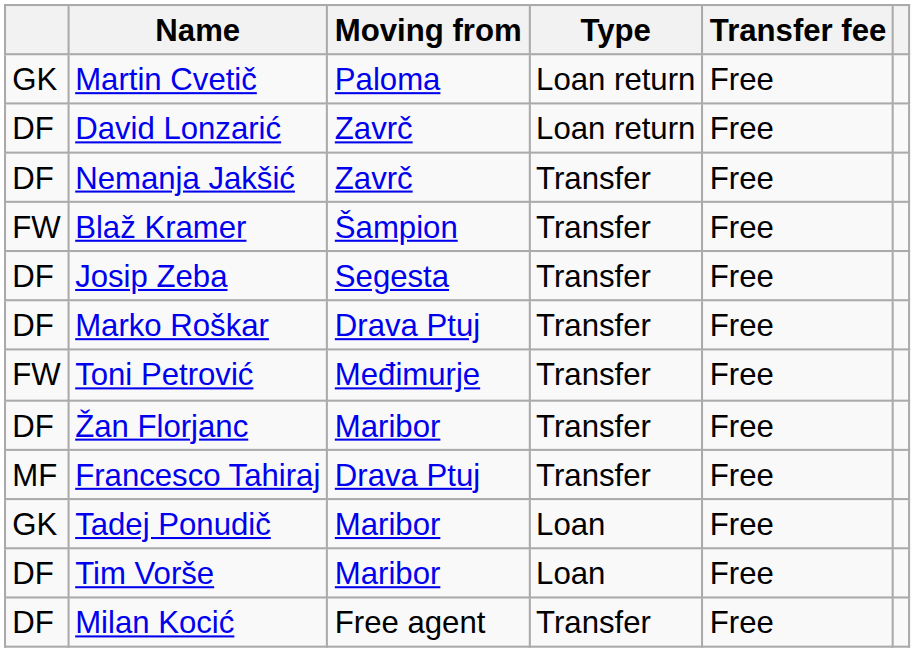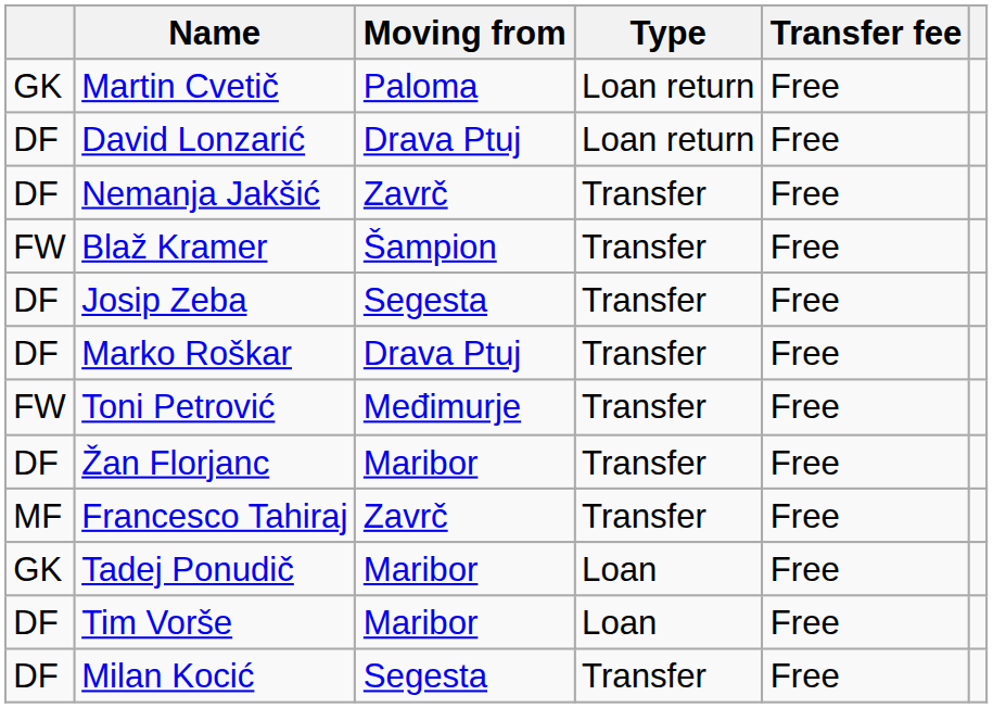 <table class="wikitable sortable" style="font-size:95%;">
 <tr>
 <th></th>
 <th>Name</th>
 <th>Moving from</th>
 <th>Type</th>
 <th>Transfer fee</th>
 <th></th>
 </tr>
 <tr>
 <td>GK</td>
 <td> <a href='#'>Martin Cvetič</a></td>
 <td><a href='#'>Paloma</a></td>
 <td>Loan return</td>
 <td>Free</td>
 <td></td>
 </tr>
 <tr>
 <td>DF</td>
 <td> <a href='#'>David Lonzarić</a></td>
-<td><a href='#'>Zavrč</a></td>
+<td><a href='#'>Drava Ptuj</a></td>
 <td>Loan return</td>
 <td>Free</td>
 <td></td>
 </tr>
 <tr>
 <td>DF</td>
 <td> <a href='#'>Nemanja Jakšić</a></td>
 <td><a href='#'>Zavrč</a></td>
 <td>Transfer</td>
 <td>Free</td>
 <td></td>
 </tr>
 <tr>
 <td>FW</td>
 <td> <a href='#'>Blaž Kramer</a></td>
 <td><a href='#'>Šampion</a></td>
 <td>Transfer</td>
 <td>Free</td>
 <td></td>
 </tr>
 <tr>
 <td>DF</td>
 <td> <a href='#'>Josip Zeba</a></td>
 <td> <a href='#'>Segesta</a></td>
 <td>Transfer</td>
 <td>Free</td>
 <td></td>
 </tr>
 <tr>
 <td>DF</td>
 <td> <a href='#'>Marko Roškar</a></td>
 <td><a href='#'>Drava Ptuj</a></td>
 <td>Transfer</td>
 <td>Free</td>
 <td></td>
 </tr>
 <tr>
 <td>FW</td>
 <td> <a href='#'>Toni Petrović</a></td>
 <td> <a href='#'>Međimurje</a></td>
 <td>Transfer</td>
 <td>Free</td>
 <td></td>
 </tr>
 <tr>
 <td>DF</td>
 <td> <a href='#'>Žan Florjanc</a></td>
 <td><a href='#'>Maribor</a></td>
 <td>Transfer</td>
 <td>Free</td>
 <td></td>
 </tr>
 <tr>
 <td>MF</td>
 <td> <a href='#'>Francesco Tahiraj</a></td>
-<td><a href='#'>Drava Ptuj</a></td>
+<td><a href='#'>Zavrč</a></td>
 <td>Transfer</td>
 <td>Free</td>
 <td></td>
 </tr>
 <tr>
 <td>GK</td>
 <td> <a href='#'>Tadej Ponudič</a></td>
 <td><a href='#'>Maribor</a></td>
 <td>Loan</td>
 <td>Free</td>
 <td></td>
 </tr>
 <tr>
 <td>DF</td>
 <td> <a href='#'>Tim Vorše</a></td>
 <td><a href='#'>Maribor</a></td>
 <td>Loan</td>
 <td>Free</td>
 <td></td>
 </tr>
 <tr>
 <td>DF</td>
 <td> <a href='#'>Milan Kocić</a></td>
-<td>Free agent</td>
+<td> <a href='#'>Segesta</a></td>
 <td>Transfer</td>
 <td>Free</td>
 <td></td>
 </tr>
 </table>
